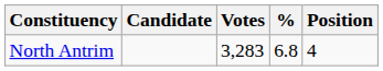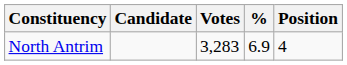 <table class="wikitable">
 <tr>
 <th>Constituency</th>
 <th>Candidate</th>
 <th>Votes</th>
 <th>%</th>
 <th>Position</th>
 </tr>
 <tr>
 <td><a href='#'>North Antrim</a></td>
 <td></td>
 <td>3,283</td>
-<td>6.8</td>
+<td>6.9</td>
 <td>4</td>
 </tr>
 </table>
